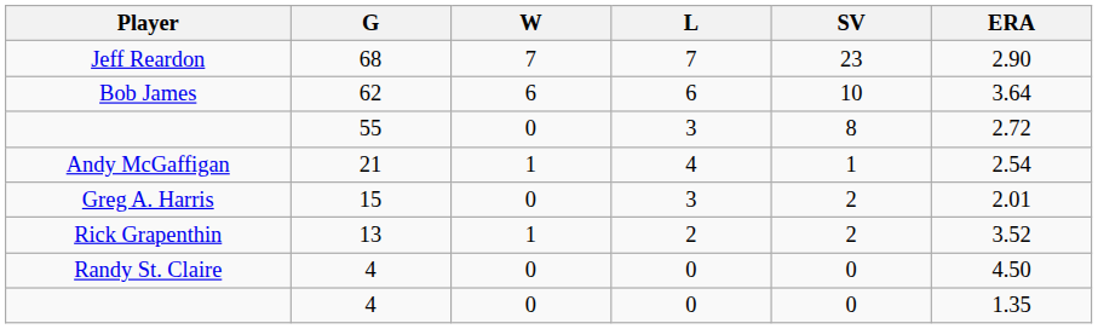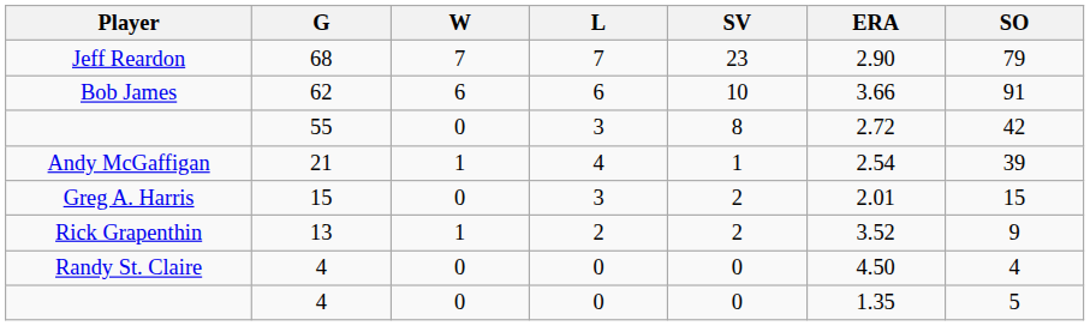 <table class="wikitable sortable">
 <tr>
 <th bgcolor="#DDDDFF" width="16%">Player</th>
 <th bgcolor="#DDDDFF" width="9%">G</th>
 <th bgcolor="#DDDDFF" width="9%">W</th>
 <th bgcolor="#DDDDFF" width="9%">L</th>
 <th bgcolor="#DDDDFF" width="9%">SV</th>
 <th bgcolor="#DDDDFF" width="9%">ERA</th>
+<th bgcolor="#DDDDFF" width="9%">SO</th>
 </tr>
 <tr align="center">
 <td><a href='#'>Jeff Reardon</a></td>
 <td>68</td>
 <td>7</td>
 <td>7</td>
 <td>23</td>
 <td>2.90</td>
+<td>79</td>
 </tr>
 <tr align=center>
 <td><a href='#'>Bob James</a></td>
 <td>62</td>
 <td>6</td>
 <td>6</td>
 <td>10</td>
-<td>3.64</td>
+<td>3.66</td>
+<td>91</td>
 </tr>
 <tr align=center>
 <td></td>
 <td>55</td>
 <td>0</td>
 <td>3</td>
 <td>8</td>
 <td>2.72</td>
+<td>42</td>
 </tr>
 <tr align="center">
 <td><a href='#'>Andy McGaffigan</a></td>
 <td>21</td>
 <td>1</td>
 <td>4</td>
 <td>1</td>
 <td>2.54</td>
+<td>39</td>
 </tr>
 <tr align=center>
 <td><a href='#'>Greg A. Harris</a></td>
 <td>15</td>
 <td>0</td>
 <td>3</td>
 <td>2</td>
 <td>2.01</td>
+<td>15</td>
 </tr>
 <tr align=center>
 <td><a href='#'>Rick Grapenthin</a></td>
 <td>13</td>
 <td>1</td>
 <td>2</td>
 <td>2</td>
 <td>3.52</td>
+<td>9</td>
 </tr>
 <tr align=center>
 <td><a href='#'>Randy St. Claire</a></td>
 <td>4</td>
 <td>0</td>
 <td>0</td>
 <td>0</td>
 <td>4.50</td>
+<td>4</td>
 </tr>
 <tr align=center>
 <td></td>
 <td>4</td>
 <td>0</td>
 <td>0</td>
 <td>0</td>
 <td>1.35</td>
+<td>5</td>
 </tr>
 </table>
